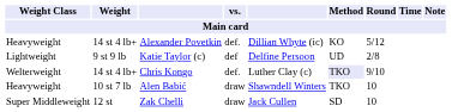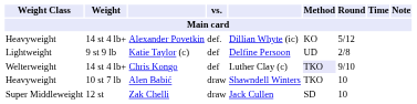 <table class="toccolours" style="font-size: 85%;">
 <tr>
 <th style="background:#e6e8fa; color:#000; text-align:center;">Weight Class</th>
 <th style="background:#e6e8fa; color:#000; text-align:center;">Weight</th>
 <th style="background:#e6e8fa; color:#000; text-align:center;"></th>
 <th style="background:#e6e8fa; color:#000; text-align:center;">vs.</th>
 <th style="background:#e6e8fa; color:#000; text-align:center;"></th>
 <th style="background:#e6e8fa; color:#000; text-align:center;">Method</th>
 <th style="background:#e6e8fa; color:#000; text-align:center;">Round</th>
 <th style="background:#e6e8fa; color:#000; text-align:center;">Time</th>
 <th style="background:#e6e8fa; color:#000; text-align:center;">Note</th>
 </tr>
 <tr>
 <th colspan="9" style="background:#e6e8fa; color:#000; text-align:center;">Main card</th>
 </tr>
 <tr>
 <td>Heavyweight</td>
 <td>14 st 4 lb+</td>
 <td> <a href='#'>Alexander Povetkin</a></td>
 <td>def.</td>
 <td> <a href='#'>Dillian Whyte</a> (ic)</td>
 <td>KO</td>
 <td>5/12</td>
 <td></td>
 <td></td>
 </tr>
 <tr>
 <td>Lightweight</td>
 <td>9 st 9 lb</td>
 <td> <a href='#'>Katie Taylor</a> (c)</td>
 <td>def</td>
 <td> <a href='#'>Delfine Persoon</a></td>
 <td>UD</td>
 <td>2/8</td>
 <td></td>
 <td></td>
 </tr>
 <tr>
 <td>Welterweight</td>
 <td>14 st 4 lb+</td>
 <td> <a href='#'>Chris Kongo</a></td>
-<td>def.</td>
+<td>def</td>
 <td> Luther Clay (c)</td>
 <td style="background: lavender;">TKO</td>
 <td>9/10</td>
 <td></td>
 <td></td>
 </tr>
 <tr>
 <td>Heavyweight</td>
 <td>10 st 7 lb</td>
 <td> <a href='#'>Alen Babić</a></td>
 <td>draw</td>
 <td> <a href='#'>Shawndell Winters</a></td>
 <td>TKO</td>
 <td>10</td>
 <td></td>
 <td></td>
 </tr>
 <tr>
 <td>Super Middleweight</td>
 <td>12 st</td>
 <td> <a href='#'>Zak Chelli</a></td>
 <td>draw</td>
 <td> <a href='#'>Jack Cullen</a></td>
 <td>SD</td>
 <td>10</td>
 <td></td>
 <td></td>
 </tr>
 </table>
